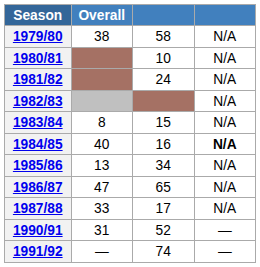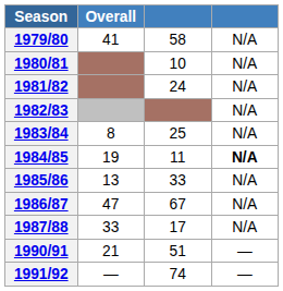 <table class="wikitable" style="font-size:86%; text-align:center; border:grey solid 1px; border-collapse:collapse; background:#ffffff;">
 <tr>
 <th style="background-color:#369; color:white; width:60px;"> Season </th>
 <th style="background-color:#4180be; color:white; width:55px;">Overall</th>
 <th style="background-color:#4180be; color:white; width:55px;"></th>
 <th style="background-color:#4180be; color:white; width:55px;"></th>
 </tr>
 <tr>
 <th scope=row align=center><a href='#'>1979/80</a></th>
-<td align=center>38</td>
+<td align=center>41</td>
 <td align=center>58</td>
 <td align=center>N/A</td>
 </tr>
 <tr>
 <th scope=row align=center><a href='#'>1980/81</a></th>
 <td align=center bgcolor=#A57164></td>
 <td align=center>10</td>
 <td align=center>N/A</td>
 </tr>
 <tr>
 <th scope=row align=center><a href='#'>1981/82</a></th>
 <td align=center bgcolor=#A57164></td>
 <td align=center>24</td>
 <td align=center>N/A</td>
 </tr>
 <tr>
 <th scope=row align=center><a href='#'>1982/83</a></th>
 <td align=center bgcolor=silver></td>
 <td align=center bgcolor=#A57164></td>
 <td align=center>N/A</td>
 </tr>
 <tr>
 <th scope=row align=center><a href='#'>1983/84</a></th>
 <td align=center>8</td>
-<td align=center>15</td>
+<td align=center>25</td>
 <td align=center>N/A</td>
 </tr>
 <tr>
 <th scope=row align=center><a href='#'>1984/85</a></th>
-<td align=center>40</td>
-<td align=center>16</td>
+<td align=center>19</td>
+<td align=center>11</td>
 <td align=center><strong>N/A</strong></td>
 </tr>
 <tr>
 <th scope=row align=center><a href='#'>1985/86</a></th>
 <td align=center>13</td>
-<td align=center>34</td>
+<td align=center>33</td>
 <td align=center>N/A</td>
 </tr>
 <tr>
 <th scope=row align=center><a href='#'>1986/87</a></th>
 <td align=center>47</td>
-<td align=center>65</td>
+<td align=center>67</td>
 <td align=center>N/A</td>
 </tr>
 <tr>
 <th scope=row align=center><a href='#'>1987/88</a></th>
 <td align=center>33</td>
 <td align=center>17</td>
 <td align=center>N/A</td>
 </tr>
 <tr>
 <th scope=row align=center><a href='#'>1990/91</a></th>
-<td align=center>31</td>
-<td align=center>52</td>
+<td align=center>21</td>
+<td align=center>51</td>
 <td align=center>—</td>
 </tr>
 <tr>
 <th scope=row align=center><a href='#'>1991/92</a></th>
 <td align=center>—</td>
 <td align=center>74</td>
 <td align=center>—</td>
 </tr>
 </table>
